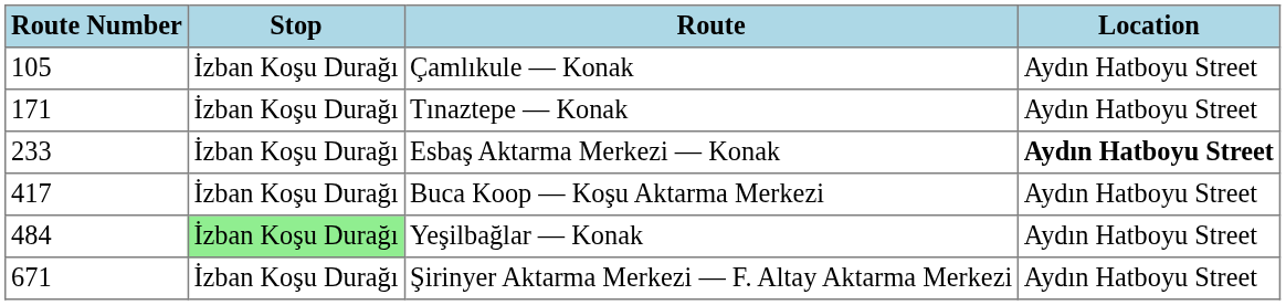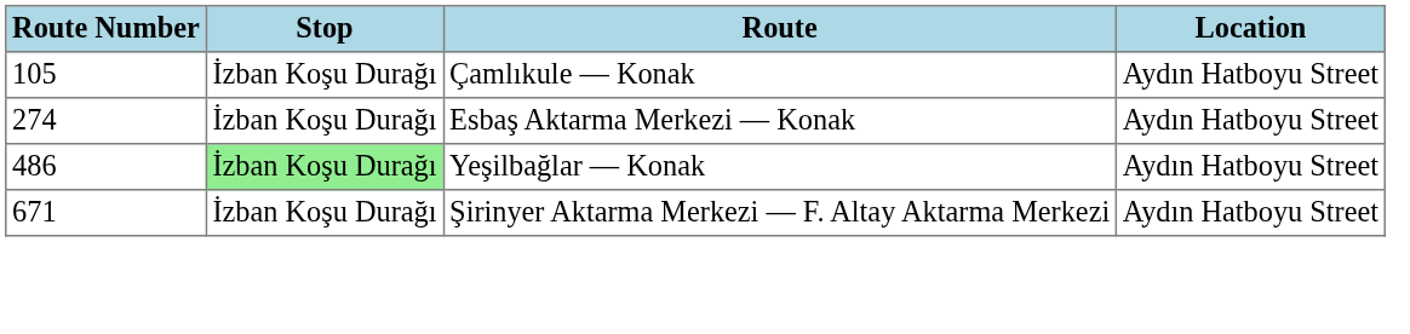 <table class="toccolours" border="1" cellpadding="3" style="border-collapse:collapse">
 <tr style="background:lightblue;">
 <th>Route Number</th>
 <th>Stop</th>
 <th>Route</th>
 <th>Location</th>
 </tr>
 <tr>
 <td>105</td>
 <td>İzban Koşu Durağı</td>
 <td>Çamlıkule — Konak</td>
 <td>Aydın Hatboyu Street</td>
 </tr>
 <tr>
-<td>171</td>
+<td>274</td>
 <td>İzban Koşu Durağı</td>
-<td>Tınaztepe — Konak</td>
+<td>Esbaş Aktarma Merkezi — Konak</td>
 <td>Aydın Hatboyu Street</td>
 </tr>
 <tr>
-<td>233</td>
-<td>İzban Koşu Durağı</td>
-<td>Esbaş Aktarma Merkezi — Konak</td>
-<td><strong>Aydın Hatboyu Street</strong></td>
-</tr>
-<tr>
-<td>417</td>
-<td>İzban Koşu Durağı</td>
-<td>Buca Koop — Koşu Aktarma Merkezi</td>
-<td>Aydın Hatboyu Street</td>
-</tr>
-<tr>
-<td>484</td>
+<td>486</td>
 <td style="background: lightgreen;">İzban Koşu Durağı</td>
 <td>Yeşilbağlar — Konak</td>
 <td>Aydın Hatboyu Street</td>
 </tr>
 <tr>
 <td>671</td>
 <td>İzban Koşu Durağı</td>
 <td>Şirinyer Aktarma Merkezi — F. Altay Aktarma Merkezi</td>
 <td>Aydın Hatboyu Street</td>
 </tr>
 </table>
